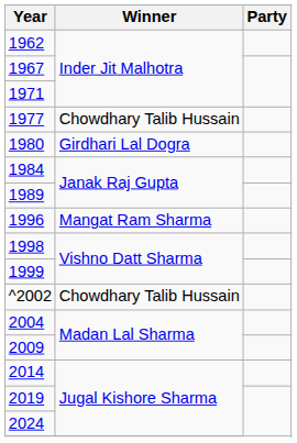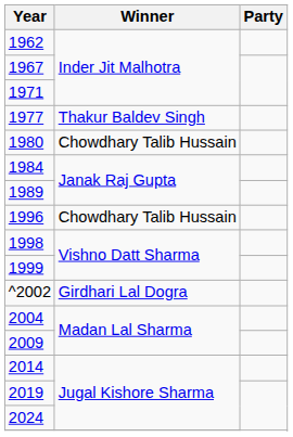 <table class="wikitable">
 <tr>
 <th>Year</th>
 <th>Winner</th>
 <th colspan=2>Party</th>
 </tr>
 <tr>
 <td><a href='#'>1962</a></td>
 <td rowspan="3"><a href='#'>Inder Jit Malhotra</a></td>
 <td></td>
 </tr>
 <tr>
 <td><a href='#'>1967</a></td>
 </tr>
 <tr>
 <td><a href='#'>1971</a></td>
 </tr>
 <tr>
 <td><a href='#'>1977</a></td>
-<td>Chowdhary Talib Hussain</td>
+<td><a href='#'>Thakur Baldev Singh</a></td>
 <td></td>
 </tr>
 <tr>
 <td><a href='#'>1980</a></td>
-<td><a href='#'>Girdhari Lal Dogra</a></td>
+<td>Chowdhary Talib Hussain</td>
 <td></td>
 </tr>
 <tr>
 <td><a href='#'>1984</a></td>
 <td rowspan="2"><a href='#'>Janak Raj Gupta</a></td>
 <td></td>
 </tr>
 <tr>
 <td><a href='#'>1989</a></td>
 </tr>
 <tr>
 <td><a href='#'>1996</a></td>
-<td><a href='#'>Mangat Ram Sharma</a></td>
+<td>Chowdhary Talib Hussain</td>
 <td></td>
 </tr>
 <tr>
 <td><a href='#'>1998</a></td>
 <td rowspan="2"><a href='#'>Vishno Datt Sharma</a></td>
 <td></td>
 </tr>
 <tr>
 <td><a href='#'>1999</a></td>
 </tr>
 <tr>
 <td>^2002</td>
-<td>Chowdhary Talib Hussain</td>
+<td><a href='#'>Girdhari Lal Dogra</a></td>
 <td></td>
 </tr>
 <tr>
 <td><a href='#'>2004</a></td>
 <td rowspan="2"><a href='#'>Madan Lal Sharma</a></td>
 <td></td>
 </tr>
 <tr>
 <td><a href='#'>2009</a></td>
 </tr>
 <tr>
 <td><a href='#'>2014</a></td>
 <td rowspan="3"><a href='#'>Jugal Kishore Sharma</a></td>
 <td></td>
 </tr>
 <tr>
 <td><a href='#'>2019</a></td>
 </tr>
 <tr>
 <td><a href='#'>2024</a></td>
 </tr>
 <tr>
 </tr>
 </table>
